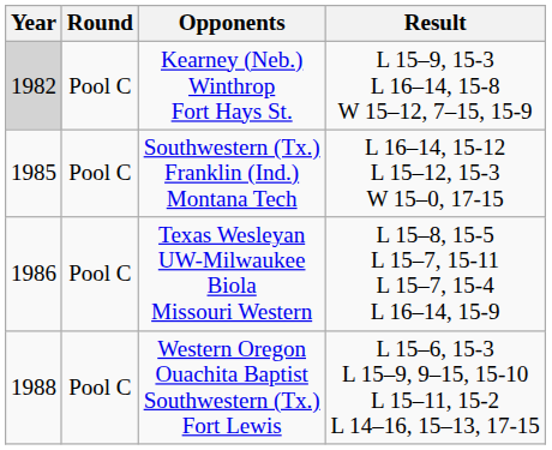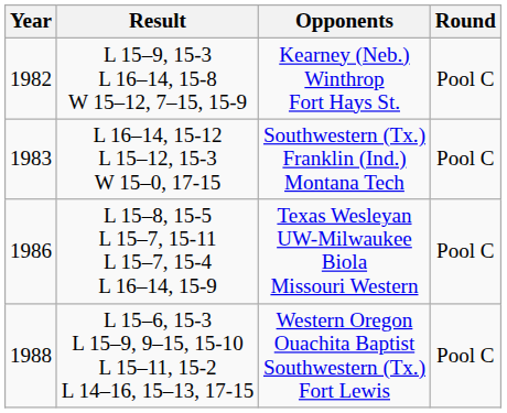 <table class="wikitable">
 <tr>
 <th>Year</th>
+<th>Result</th>
+<th>Opponents</th>
 <th>Round</th>
-<th>Opponents</th>
-<th>Result</th>
 </tr>
 <tr align="center">
-<td style="background: lightgrey;">1982</td>
+<td>1982</td>
+<td>L 15–9, 15-3<br>L 16–14, 15-8<br>W 15–12, 7–15, 15-9</td>
+<td><a href='#'>Kearney (Neb.)</a><br><a href='#'>Winthrop</a><br><a href='#'>Fort Hays St.</a></td>
 <td>Pool C</td>
-<td><a href='#'>Kearney (Neb.)</a><br><a href='#'>Winthrop</a><br><a href='#'>Fort Hays St.</a></td>
-<td>L 15–9, 15-3<br>L 16–14, 15-8<br>W 15–12, 7–15, 15-9</td>
 </tr>
 <tr align="center">
-<td>1985</td>
+<td>1983</td>
+<td>L 16–14, 15-12<br>L 15–12, 15-3<br>W 15–0, 17-15</td>
+<td><a href='#'>Southwestern (Tx.)</a><br><a href='#'>Franklin (Ind.)</a><br><a href='#'>Montana Tech</a></td>
 <td>Pool C</td>
-<td><a href='#'>Southwestern (Tx.)</a><br><a href='#'>Franklin (Ind.)</a><br><a href='#'>Montana Tech</a></td>
-<td>L 16–14, 15-12<br>L 15–12, 15-3<br>W 15–0, 17-15</td>
 </tr>
 <tr align="center">
 <td>1986</td>
+<td>L 15–8, 15-5<br>L 15–7, 15-11<br>L 15–7, 15-4<br>L 16–14, 15-9</td>
+<td><a href='#'>Texas Wesleyan</a><br><a href='#'>UW-Milwaukee</a><br><a href='#'>Biola</a><br><a href='#'>Missouri Western</a></td>
 <td>Pool C</td>
-<td><a href='#'>Texas Wesleyan</a><br><a href='#'>UW-Milwaukee</a><br><a href='#'>Biola</a><br><a href='#'>Missouri Western</a></td>
-<td>L 15–8, 15-5<br>L 15–7, 15-11<br>L 15–7, 15-4<br>L 16–14, 15-9</td>
 </tr>
 <tr align="center">
 <td>1988</td>
+<td>L 15–6, 15-3<br>L 15–9, 9–15, 15-10<br>L 15–11, 15-2<br>L 14–16, 15–13, 17-15</td>
+<td><a href='#'>Western Oregon</a><br><a href='#'>Ouachita Baptist</a><br><a href='#'>Southwestern (Tx.)</a><br><a href='#'>Fort Lewis</a></td>
 <td>Pool C</td>
-<td><a href='#'>Western Oregon</a><br><a href='#'>Ouachita Baptist</a><br><a href='#'>Southwestern (Tx.)</a><br><a href='#'>Fort Lewis</a></td>
-<td>L 15–6, 15-3<br>L 15–9, 9–15, 15-10<br>L 15–11, 15-2<br>L 14–16, 15–13, 17-15</td>
 </tr>
 </table>
